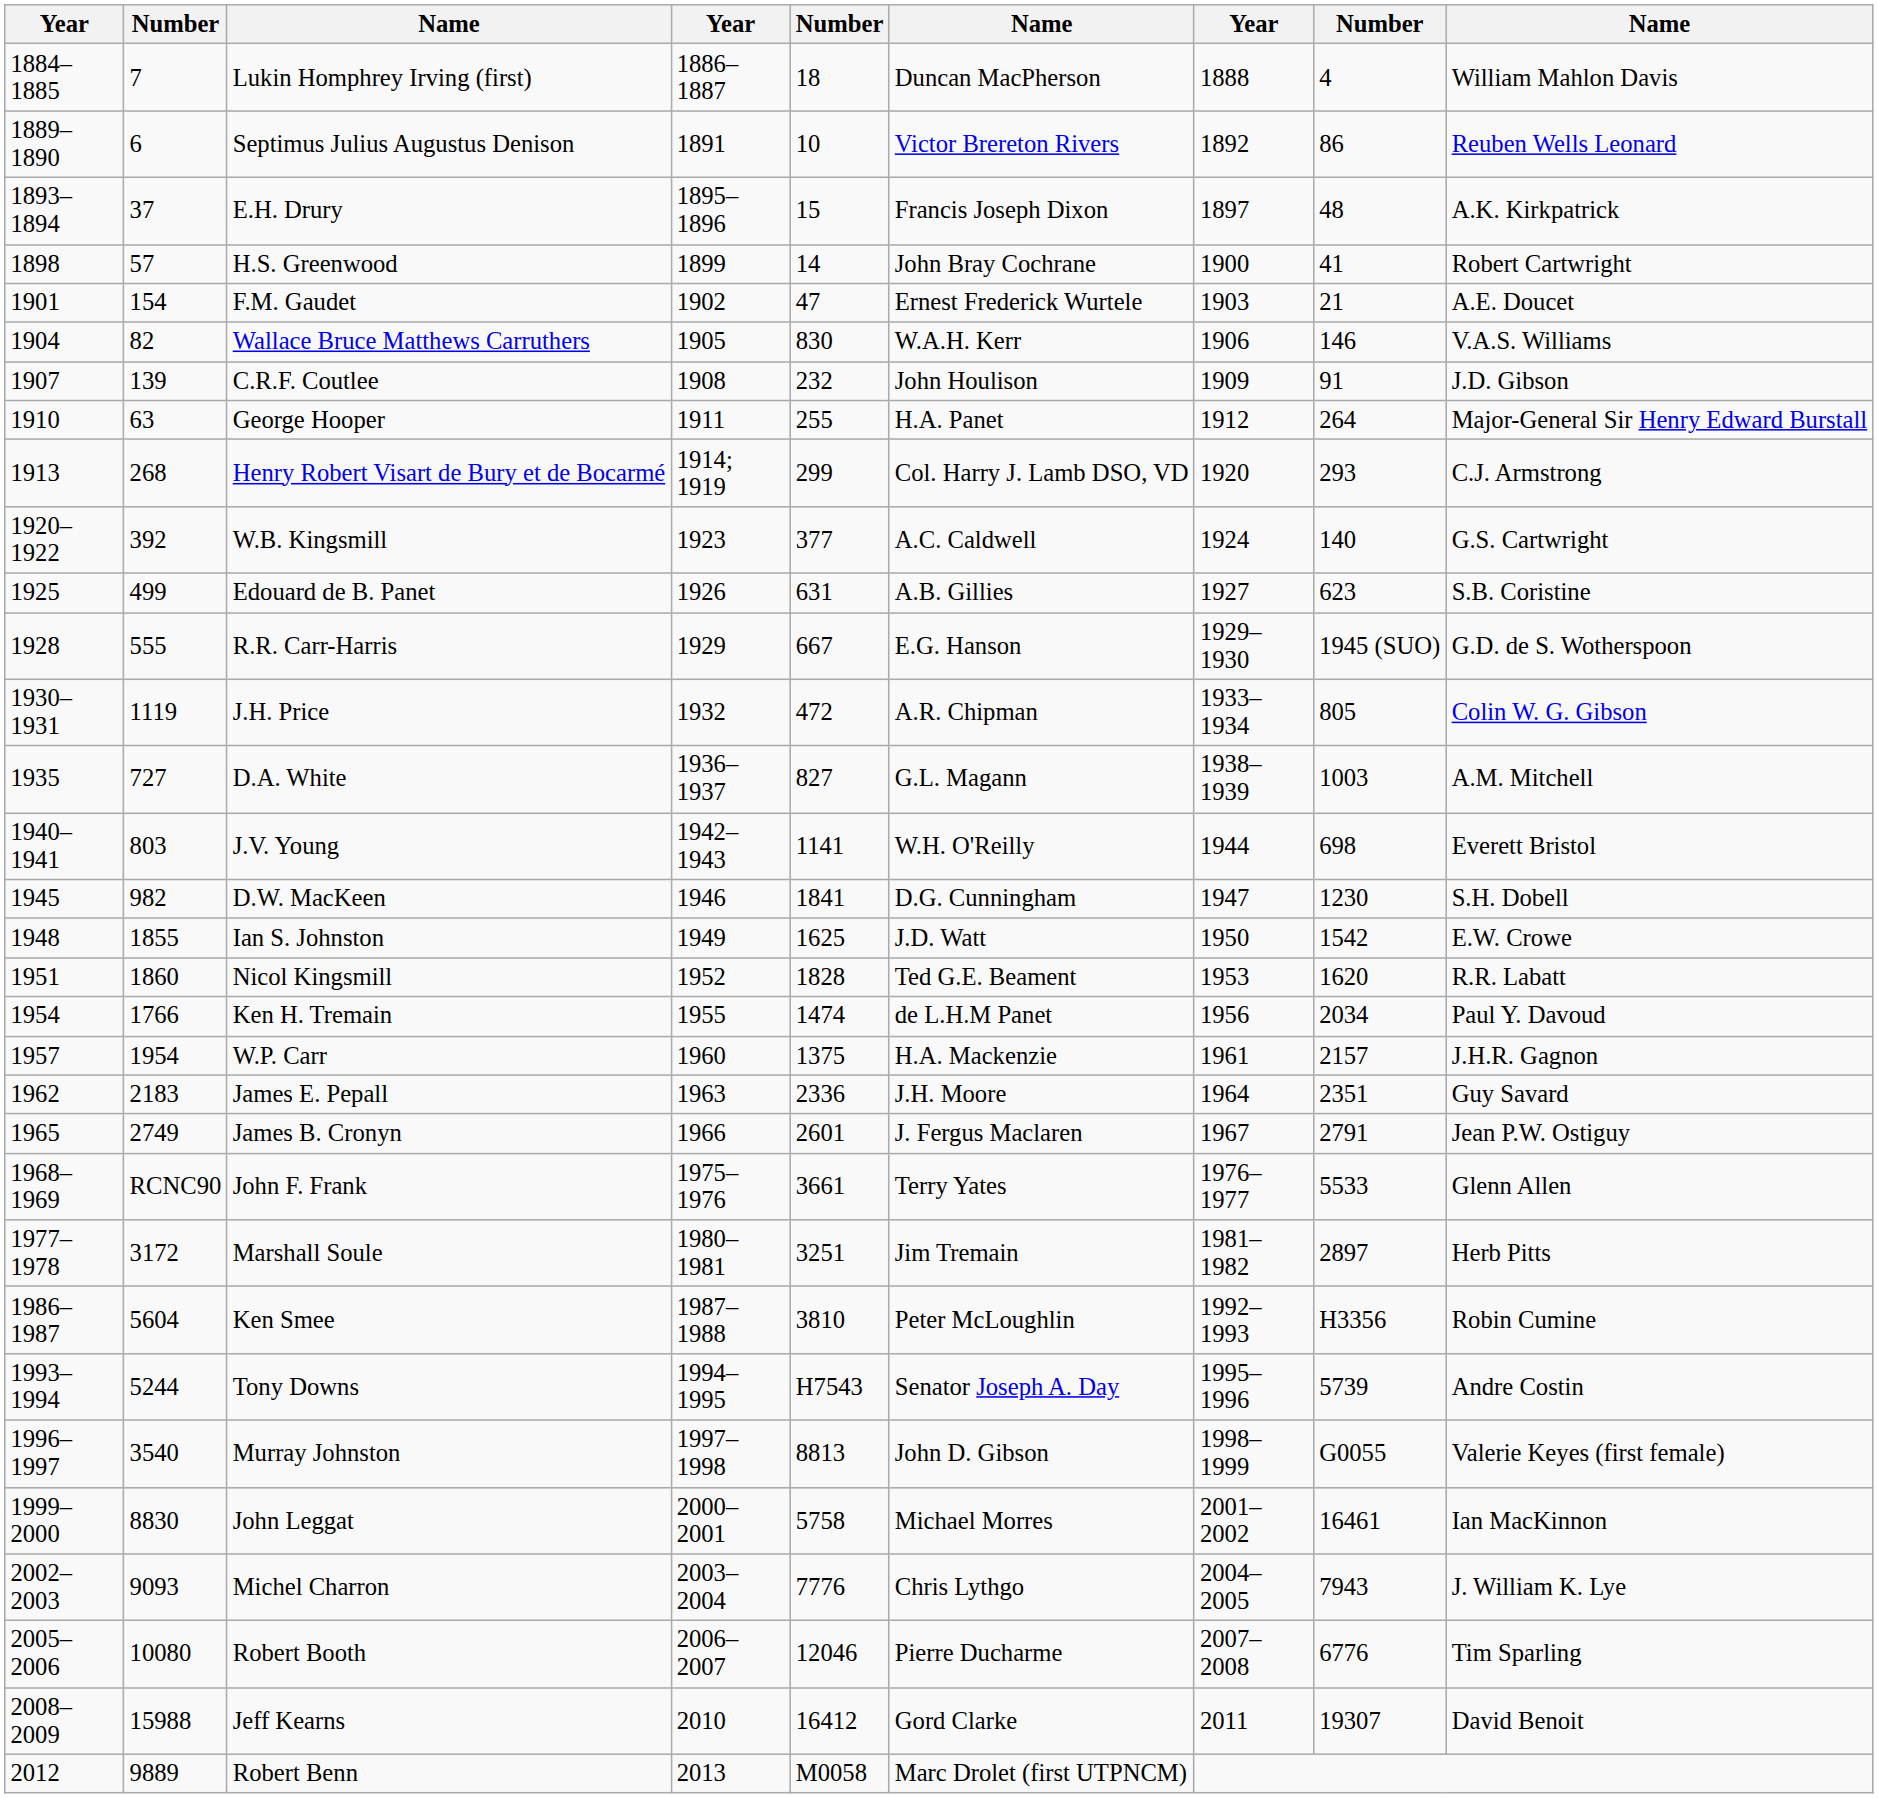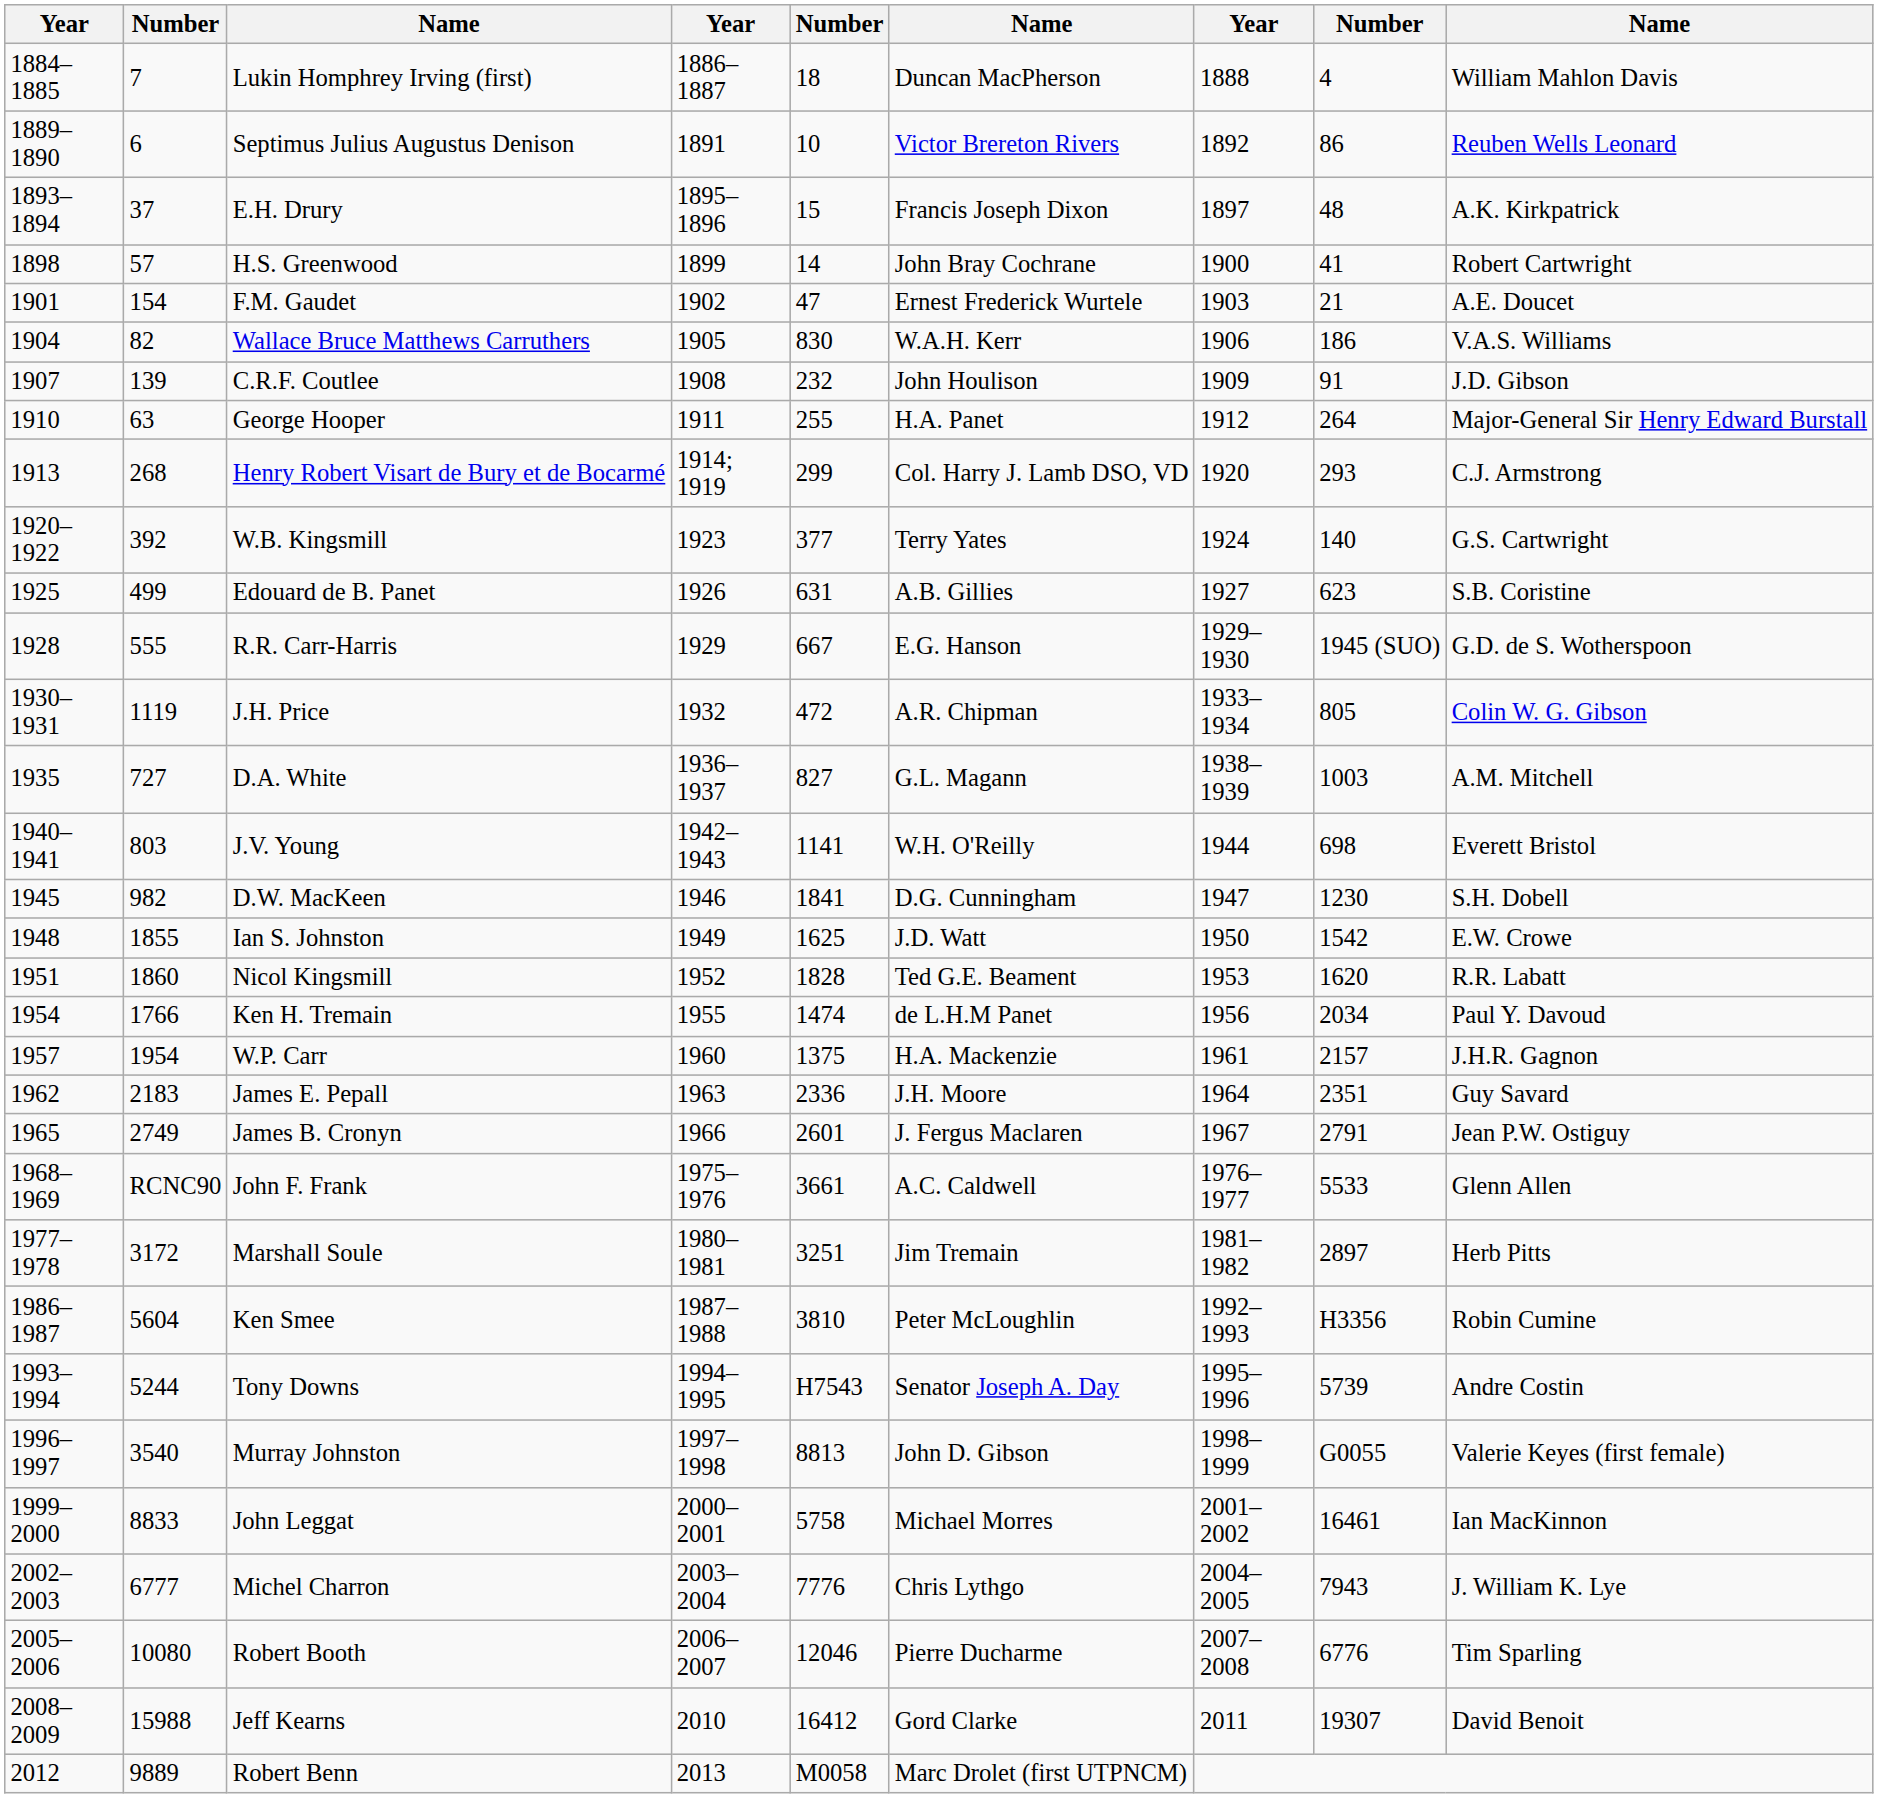 <table class="wikitable">
 <tr>
 <th scope="col" style="width: 70px;">Year</th>
 <th>Number</th>
 <th>Name</th>
 <th scope="col" style="width: 70px;">Year</th>
 <th>Number</th>
 <th>Name</th>
 <th scope="col" style="width: 70px;">Year</th>
 <th>Number</th>
 <th>Name</th>
 </tr>
 <tr>
 <td>1884–1885</td>
 <td>7</td>
 <td>Lukin Homphrey Irving (first)</td>
 <td>1886–1887</td>
 <td>18</td>
 <td>Duncan MacPherson</td>
 <td>1888</td>
 <td>4</td>
 <td>William Mahlon Davis</td>
 </tr>
 <tr>
 <td>1889–1890</td>
 <td>6</td>
 <td>Septimus Julius Augustus Denison</td>
 <td>1891</td>
 <td>10</td>
 <td><a href='#'>Victor Brereton Rivers</a></td>
 <td>1892</td>
 <td>86</td>
 <td><a href='#'>Reuben Wells Leonard</a></td>
 </tr>
 <tr>
 <td>1893–1894</td>
 <td>37</td>
 <td>E.H. Drury</td>
 <td>1895–1896</td>
 <td>15</td>
 <td>Francis Joseph Dixon</td>
 <td>1897</td>
 <td>48</td>
 <td>A.K. Kirkpatrick</td>
 </tr>
 <tr>
 <td>1898</td>
 <td>57</td>
 <td>H.S. Greenwood</td>
 <td>1899</td>
 <td>14</td>
 <td>John Bray Cochrane</td>
 <td>1900</td>
 <td>41</td>
 <td>Robert Cartwright</td>
 </tr>
 <tr>
 <td>1901</td>
 <td>154</td>
 <td>F.M. Gaudet</td>
 <td>1902</td>
 <td>47</td>
 <td>Ernest Frederick Wurtele</td>
 <td>1903</td>
 <td>21</td>
 <td>A.E. Doucet</td>
 </tr>
 <tr>
 <td>1904</td>
 <td>82</td>
 <td><a href='#'>Wallace Bruce Matthews Carruthers</a></td>
 <td>1905</td>
 <td>830</td>
 <td>W.A.H. Kerr</td>
 <td>1906</td>
-<td>146</td>
+<td>186</td>
 <td>V.A.S. Williams</td>
 </tr>
 <tr>
 <td>1907</td>
 <td>139</td>
 <td>C.R.F. Coutlee</td>
 <td>1908</td>
 <td>232</td>
 <td>John Houlison</td>
 <td>1909</td>
 <td>91</td>
 <td>J.D. Gibson</td>
 </tr>
 <tr>
 <td>1910</td>
 <td>63</td>
 <td>George Hooper</td>
 <td>1911</td>
 <td>255</td>
 <td>H.A. Panet</td>
 <td>1912</td>
 <td>264</td>
 <td>Major-General Sir <a href='#'>Henry Edward Burstall</a></td>
 </tr>
 <tr>
 <td>1913</td>
 <td>268</td>
 <td><a href='#'>Henry Robert Visart de Bury et de Bocarmé</a></td>
 <td>1914; 1919</td>
 <td>299</td>
 <td>Col. Harry J. Lamb DSO, VD</td>
 <td>1920</td>
 <td>293</td>
 <td>C.J. Armstrong</td>
 </tr>
 <tr>
 <td>1920–1922</td>
 <td>392</td>
 <td>W.B. Kingsmill</td>
 <td>1923</td>
 <td>377</td>
-<td>A.C. Caldwell</td>
+<td>Terry Yates</td>
 <td>1924</td>
 <td>140</td>
 <td>G.S. Cartwright</td>
 </tr>
 <tr>
 <td>1925</td>
 <td>499</td>
 <td>Edouard de B. Panet</td>
 <td>1926</td>
 <td>631</td>
 <td>A.B. Gillies</td>
 <td>1927</td>
 <td>623</td>
 <td>S.B. Coristine</td>
 </tr>
 <tr>
 <td>1928</td>
 <td>555</td>
 <td>R.R. Carr-Harris</td>
 <td>1929</td>
 <td>667</td>
 <td>E.G. Hanson</td>
 <td>1929–1930</td>
 <td>1945 (SUO)</td>
 <td>G.D. de S. Wotherspoon</td>
 </tr>
 <tr>
 <td>1930–1931</td>
 <td>1119</td>
 <td>J.H. Price</td>
 <td>1932</td>
 <td>472</td>
 <td>A.R. Chipman</td>
 <td>1933–1934</td>
 <td>805</td>
 <td><a href='#'>Colin W. G. Gibson</a></td>
 </tr>
 <tr>
 <td>1935</td>
 <td>727</td>
 <td>D.A. White</td>
 <td>1936–1937</td>
 <td>827</td>
 <td>G.L. Magann</td>
 <td>1938–1939</td>
 <td>1003</td>
 <td>A.M. Mitchell</td>
 </tr>
 <tr>
 <td>1940–1941</td>
 <td>803</td>
 <td>J.V. Young</td>
 <td>1942–1943</td>
 <td>1141</td>
 <td>W.H. O'Reilly</td>
 <td>1944</td>
 <td>698</td>
 <td>Everett Bristol</td>
 </tr>
 <tr>
 <td>1945</td>
 <td>982</td>
 <td>D.W. MacKeen</td>
 <td>1946</td>
 <td>1841</td>
 <td>D.G. Cunningham</td>
 <td>1947</td>
 <td>1230</td>
 <td>S.H. Dobell</td>
 </tr>
 <tr>
 <td>1948</td>
 <td>1855</td>
 <td>Ian S. Johnston</td>
 <td>1949</td>
 <td>1625</td>
 <td>J.D. Watt</td>
 <td>1950</td>
 <td>1542</td>
 <td>E.W. Crowe</td>
 </tr>
 <tr>
 <td>1951</td>
 <td>1860</td>
 <td>Nicol Kingsmill</td>
 <td>1952</td>
 <td>1828</td>
 <td>Ted G.E. Beament</td>
 <td>1953</td>
 <td>1620</td>
 <td>R.R. Labatt</td>
 </tr>
 <tr>
 <td>1954</td>
 <td>1766</td>
 <td>Ken H. Tremain</td>
 <td>1955</td>
 <td>1474</td>
 <td>de L.H.M Panet</td>
 <td>1956</td>
 <td>2034</td>
 <td>Paul Y. Davoud</td>
 </tr>
 <tr>
 <td>1957</td>
 <td>1954</td>
 <td>W.P. Carr</td>
 <td>1960</td>
 <td>1375</td>
 <td>H.A. Mackenzie</td>
 <td>1961</td>
 <td>2157</td>
 <td>J.H.R. Gagnon</td>
 </tr>
 <tr>
 <td>1962</td>
 <td>2183</td>
 <td>James E. Pepall</td>
 <td>1963</td>
 <td>2336</td>
 <td>J.H. Moore</td>
 <td>1964</td>
 <td>2351</td>
 <td>Guy Savard</td>
 </tr>
 <tr>
 <td>1965</td>
 <td>2749</td>
 <td>James B. Cronyn</td>
 <td>1966</td>
 <td>2601</td>
 <td>J. Fergus Maclaren</td>
 <td>1967</td>
 <td>2791</td>
 <td>Jean P.W. Ostiguy</td>
 </tr>
 <tr>
 <td>1968–1969</td>
 <td>RCNC90</td>
 <td>John F. Frank</td>
 <td>1975–1976</td>
 <td>3661</td>
-<td>Terry Yates</td>
+<td>A.C. Caldwell</td>
 <td>1976–1977</td>
 <td>5533</td>
 <td>Glenn Allen</td>
 </tr>
 <tr>
 <td>1977–1978</td>
 <td>3172</td>
 <td>Marshall Soule</td>
 <td>1980–1981</td>
 <td>3251</td>
 <td>Jim Tremain</td>
 <td>1981–1982</td>
 <td>2897</td>
 <td>Herb Pitts</td>
 </tr>
 <tr>
 <td>1986–1987</td>
 <td>5604</td>
 <td>Ken Smee</td>
 <td>1987–1988</td>
 <td>3810</td>
 <td>Peter McLoughlin</td>
 <td>1992–1993</td>
 <td>H3356</td>
 <td>Robin Cumine</td>
 </tr>
 <tr>
 <td>1993–1994</td>
 <td>5244</td>
 <td>Tony Downs</td>
 <td>1994–1995</td>
 <td>H7543</td>
 <td>Senator <a href='#'>Joseph A. Day</a></td>
 <td>1995–1996</td>
 <td>5739</td>
 <td>Andre Costin</td>
 </tr>
 <tr>
 <td>1996–1997</td>
 <td>3540</td>
 <td>Murray Johnston</td>
 <td>1997–1998</td>
 <td>8813</td>
 <td>John D. Gibson</td>
 <td>1998–1999</td>
 <td>G0055</td>
 <td>Valerie Keyes (first female)</td>
 </tr>
 <tr>
 <td>1999–2000</td>
-<td>8830</td>
+<td>8833</td>
 <td>John Leggat</td>
 <td>2000–2001</td>
 <td>5758</td>
 <td>Michael Morres</td>
 <td>2001–2002</td>
 <td>16461</td>
 <td>Ian MacKinnon</td>
 </tr>
 <tr>
 <td>2002–2003</td>
-<td>9093</td>
+<td>6777</td>
 <td>Michel Charron</td>
 <td>2003–2004</td>
 <td>7776</td>
 <td>Chris Lythgo</td>
 <td>2004–2005</td>
 <td>7943</td>
 <td>J. William K. Lye</td>
 </tr>
 <tr>
 <td>2005–2006</td>
 <td>10080</td>
 <td>Robert Booth</td>
 <td>2006–2007</td>
 <td>12046</td>
 <td>Pierre Ducharme</td>
 <td>2007–2008</td>
 <td>6776</td>
 <td>Tim Sparling</td>
 </tr>
 <tr>
 <td>2008–2009</td>
 <td>15988</td>
 <td>Jeff Kearns</td>
 <td>2010</td>
 <td>16412</td>
 <td>Gord Clarke</td>
 <td>2011</td>
 <td>19307</td>
 <td>David Benoit</td>
 </tr>
 <tr>
 <td>2012</td>
 <td>9889</td>
 <td>Robert Benn</td>
 <td>2013</td>
 <td>M0058</td>
 <td>Marc Drolet (first UTPNCM)</td>
 </tr>
 </table>
